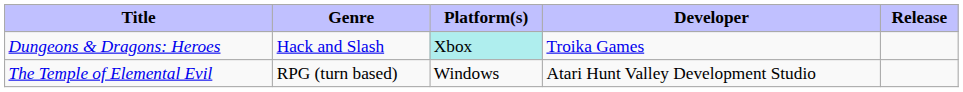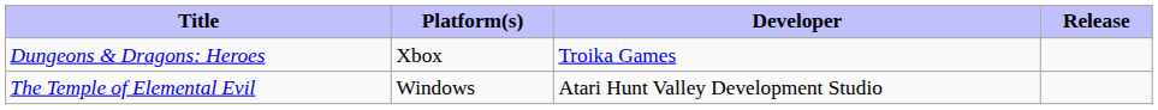 <table class="wikitable sortable" style="text-align:left; width:100%;">
 <tr>
 <th style="background:#C0C0FF;">Title</th>
-<th style="background:#C0C0FF;">Genre</th>
 <th style="background:#C0C0FF;">Platform(s)</th>
 <th style="background:#C0C0FF;">Developer</th>
 <th style="background:#C0C0FF;">Release</th>
 </tr>
 <tr>
 <td><em><a href='#'>Dungeons & Dragons: Heroes</a></em></td>
-<td><a href='#'>Hack and Slash</a></td>
-<td style="background: paleturquoise;">Xbox</td>
+<td>Xbox</td>
 <td><a href='#'>Troika Games</a></td>
 <td></td>
 </tr>
 <tr>
 <td><em><a href='#'>The Temple of Elemental Evil</a></em></td>
-<td>RPG (turn based)</td>
 <td>Windows</td>
 <td>Atari Hunt Valley Development Studio</td>
 <td></td>
 </tr>
 </table>
